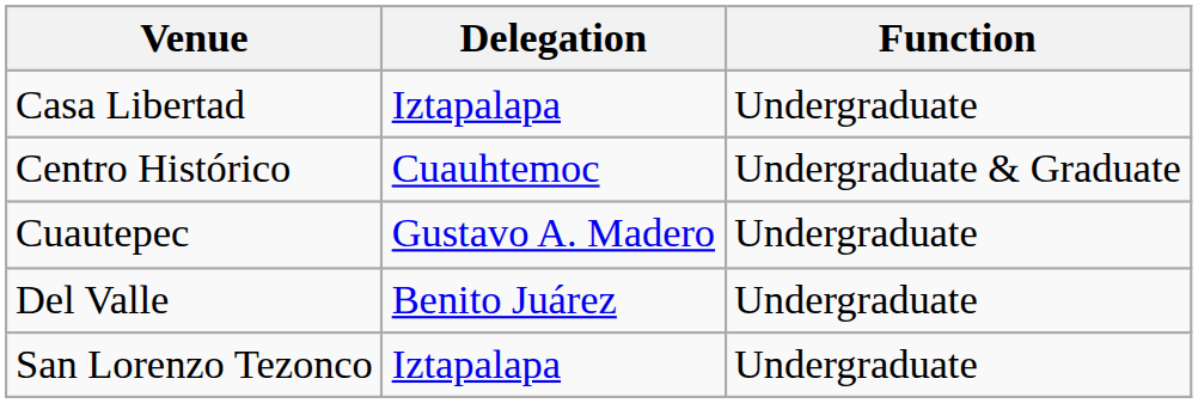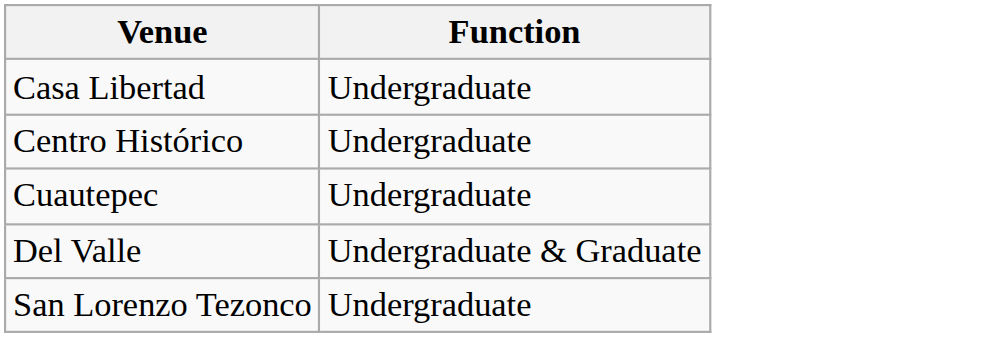 <table class="wikitable">
 <tr>
 <th>Venue</th>
-<th>Delegation</th>
 <th>Function</th>
 </tr>
 <tr>
 <td>Casa Libertad</td>
-<td><a href='#'>Iztapalapa</a></td>
 <td>Undergraduate</td>
 </tr>
 <tr>
 <td>Centro Histórico</td>
-<td><a href='#'>Cuauhtemoc</a></td>
-<td>Undergraduate & Graduate</td>
+<td>Undergraduate</td>
 </tr>
 <tr>
 <td>Cuautepec</td>
-<td><a href='#'>Gustavo A. Madero</a></td>
 <td>Undergraduate</td>
 </tr>
 <tr>
 <td>Del Valle</td>
-<td><a href='#'>Benito Juárez</a></td>
-<td>Undergraduate</td>
+<td>Undergraduate & Graduate</td>
 </tr>
 <tr>
 <td>San Lorenzo Tezonco</td>
-<td><a href='#'>Iztapalapa</a></td>
 <td>Undergraduate</td>
 </tr>
 </table>
